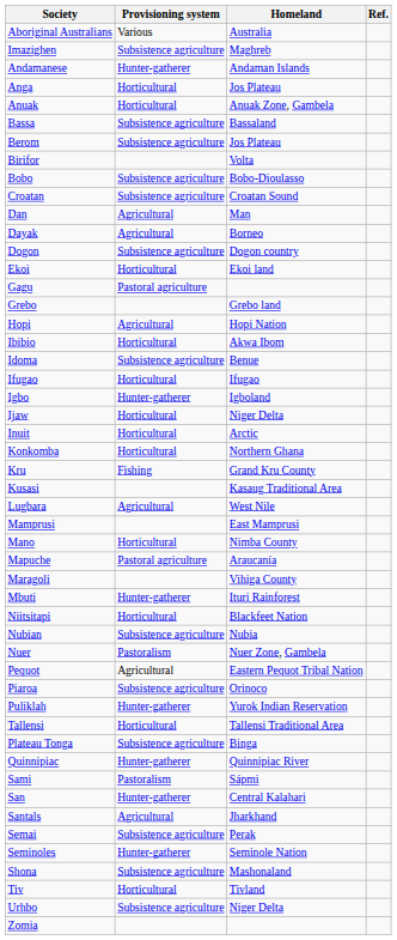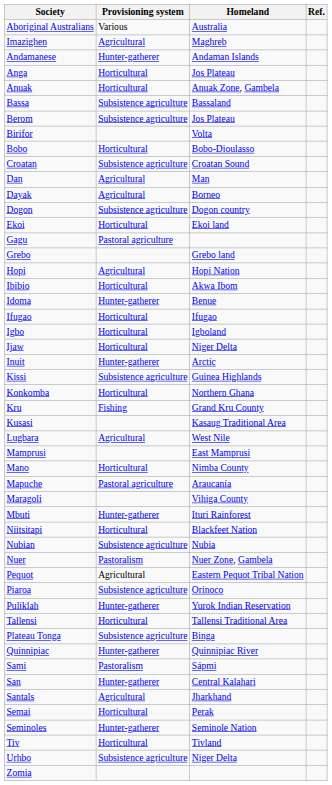 <table class="wikitable sortable">
 <tr>
 <th scope="col">Society</th>
 <th scope="col">Provisioning system</th>
 <th scope="col">Homeland</th>
 <th scope="col">Ref.</th>
 </tr>
 <tr>
 <td><a href='#'>Aboriginal Australians</a></td>
 <td>Various</td>
 <td><a href='#'>Australia</a></td>
 <td></td>
 </tr>
 <tr>
 <td><a href='#'>Imazighen</a></td>
-<td><a href='#'>Subsistence agriculture</a></td>
+<td><a href='#'>Agricultural</a></td>
 <td><a href='#'>Maghreb</a></td>
 <td></td>
 </tr>
 <tr>
 <td><a href='#'>Andamanese</a></td>
 <td><a href='#'>Hunter-gatherer</a></td>
 <td><a href='#'>Andaman Islands</a></td>
 <td></td>
 </tr>
 <tr>
 <td><a href='#'>Anga</a></td>
 <td><a href='#'>Horticultural</a></td>
 <td><a href='#'>Jos Plateau</a></td>
 <td></td>
 </tr>
 <tr>
 <td><a href='#'>Anuak</a></td>
 <td><a href='#'>Horticultural</a></td>
 <td><a href='#'>Anuak Zone</a>, <a href='#'>Gambela</a></td>
 <td></td>
 </tr>
 <tr>
 <td><a href='#'>Bassa</a></td>
 <td><a href='#'>Subsistence agriculture</a></td>
 <td><a href='#'>Bassaland</a></td>
 <td></td>
 </tr>
 <tr>
 <td><a href='#'>Berom</a></td>
 <td><a href='#'>Subsistence agriculture</a></td>
 <td><a href='#'>Jos Plateau</a></td>
 <td></td>
 </tr>
 <tr>
 <td><a href='#'>Birifor</a></td>
 <td></td>
 <td><a href='#'>Volta</a></td>
 <td></td>
 </tr>
 <tr>
 <td><a href='#'>Bobo</a></td>
-<td><a href='#'>Subsistence agriculture</a></td>
+<td><a href='#'>Horticultural</a></td>
 <td><a href='#'>Bobo-Dioulasso</a></td>
 <td></td>
 </tr>
 <tr>
 <td><a href='#'>Croatan</a></td>
 <td><a href='#'>Subsistence agriculture</a></td>
 <td><a href='#'>Croatan Sound</a></td>
 <td></td>
 </tr>
 <tr>
 <td><a href='#'>Dan</a></td>
 <td><a href='#'>Agricultural</a></td>
 <td><a href='#'>Man</a></td>
 <td></td>
 </tr>
 <tr>
 <td><a href='#'>Dayak</a></td>
 <td><a href='#'>Agricultural</a></td>
 <td><a href='#'>Borneo</a></td>
 <td></td>
 </tr>
 <tr>
 <td><a href='#'>Dogon</a></td>
 <td><a href='#'>Subsistence agriculture</a></td>
 <td><a href='#'>Dogon country</a></td>
 <td></td>
 </tr>
 <tr>
 <td><a href='#'>Ekoi</a></td>
 <td><a href='#'>Horticultural</a></td>
 <td><a href='#'>Ekoi land</a></td>
 <td></td>
 </tr>
 <tr>
 <td><a href='#'>Gagu</a></td>
 <td><a href='#'>Pastoral agriculture</a></td>
 <td></td>
 <td></td>
 </tr>
 <tr>
 <td><a href='#'>Grebo</a></td>
 <td></td>
 <td><a href='#'>Grebo land</a></td>
 <td></td>
 </tr>
 <tr>
 <td><a href='#'>Hopi</a></td>
 <td><a href='#'>Agricultural</a></td>
 <td><a href='#'>Hopi Nation</a></td>
 <td></td>
 </tr>
 <tr>
 <td><a href='#'>Ibibio</a></td>
 <td><a href='#'>Horticultural</a></td>
 <td><a href='#'>Akwa Ibom</a></td>
 <td></td>
 </tr>
 <tr>
 <td><a href='#'>Idoma</a></td>
-<td><a href='#'>Subsistence agriculture</a></td>
+<td><a href='#'>Hunter-gatherer</a></td>
 <td><a href='#'>Benue</a></td>
 <td></td>
 </tr>
 <tr>
 <td><a href='#'>Ifugao</a></td>
 <td><a href='#'>Horticultural</a></td>
 <td><a href='#'>Ifugao</a></td>
 <td></td>
 </tr>
 <tr>
 <td><a href='#'>Igbo</a></td>
-<td><a href='#'>Hunter-gatherer</a></td>
+<td><a href='#'>Horticultural</a></td>
 <td><a href='#'>Igboland</a></td>
 <td></td>
 </tr>
 <tr>
 <td><a href='#'>Ijaw</a></td>
 <td><a href='#'>Horticultural</a></td>
 <td><a href='#'>Niger Delta</a></td>
 <td></td>
 </tr>
 <tr>
 <td><a href='#'>Inuit</a></td>
-<td><a href='#'>Horticultural</a></td>
+<td><a href='#'>Hunter-gatherer</a></td>
 <td><a href='#'>Arctic</a></td>
+<td></td>
+</tr>
+<tr>
+<td><a href='#'>Kissi</a></td>
+<td><a href='#'>Subsistence agriculture</a></td>
+<td><a href='#'>Guinea Highlands</a></td>
 <td></td>
 </tr>
 <tr>
 <td><a href='#'>Konkomba</a></td>
 <td><a href='#'>Horticultural</a></td>
 <td><a href='#'>Northern Ghana</a></td>
 <td></td>
 </tr>
 <tr>
 <td><a href='#'>Kru</a></td>
 <td><a href='#'>Fishing</a></td>
 <td><a href='#'>Grand Kru County</a></td>
 <td></td>
 </tr>
 <tr>
 <td><a href='#'>Kusasi</a></td>
 <td></td>
 <td><a href='#'>Kasaug Traditional Area</a></td>
 <td></td>
 </tr>
 <tr>
 <td><a href='#'>Lugbara</a></td>
 <td><a href='#'>Agricultural</a></td>
 <td><a href='#'>West Nile</a></td>
 <td></td>
 </tr>
 <tr>
 <td><a href='#'>Mamprusi</a></td>
 <td></td>
 <td><a href='#'>East Mamprusi</a></td>
 <td></td>
 </tr>
 <tr>
 <td><a href='#'>Mano</a></td>
 <td><a href='#'>Horticultural</a></td>
 <td><a href='#'>Nimba County</a></td>
 <td></td>
 </tr>
 <tr>
 <td><a href='#'>Mapuche</a></td>
 <td><a href='#'>Pastoral agriculture</a></td>
 <td><a href='#'>Araucanía</a></td>
 <td></td>
 </tr>
 <tr>
 <td><a href='#'>Maragoli</a></td>
 <td></td>
 <td><a href='#'>Vihiga County</a></td>
 <td></td>
 </tr>
 <tr>
 <td><a href='#'>Mbuti</a></td>
 <td><a href='#'>Hunter-gatherer</a></td>
 <td><a href='#'>Ituri Rainforest</a></td>
 <td></td>
 </tr>
 <tr>
 <td><a href='#'>Niitsitapi</a></td>
 <td><a href='#'>Horticultural</a></td>
 <td><a href='#'>Blackfeet Nation</a></td>
 <td></td>
 </tr>
 <tr>
 <td><a href='#'>Nubian</a></td>
 <td><a href='#'>Subsistence agriculture</a></td>
 <td><a href='#'>Nubia</a></td>
 <td></td>
 </tr>
 <tr>
 <td><a href='#'>Nuer</a></td>
 <td><a href='#'>Pastoralism</a></td>
 <td><a href='#'>Nuer Zone</a>, <a href='#'>Gambela</a></td>
 <td></td>
 </tr>
 <tr>
 <td><a href='#'>Pequot</a></td>
 <td>Agricultural</td>
 <td><a href='#'>Eastern Pequot Tribal Nation</a></td>
 <td></td>
 </tr>
 <tr>
 <td><a href='#'>Piaroa</a></td>
 <td><a href='#'>Subsistence agriculture</a></td>
 <td><a href='#'>Orinoco</a></td>
 <td></td>
 </tr>
 <tr>
 <td><a href='#'>Puliklah</a></td>
 <td><a href='#'>Hunter-gatherer</a></td>
 <td><a href='#'>Yurok Indian Reservation</a></td>
 <td></td>
 </tr>
 <tr>
 <td><a href='#'>Tallensi</a></td>
 <td><a href='#'>Horticultural</a></td>
 <td><a href='#'>Tallensi Traditional Area</a></td>
 <td></td>
 </tr>
 <tr>
 <td><a href='#'>Plateau Tonga</a></td>
 <td><a href='#'>Subsistence agriculture</a></td>
 <td><a href='#'>Binga</a></td>
 <td></td>
 </tr>
 <tr>
 <td><a href='#'>Quinnipiac</a></td>
 <td><a href='#'>Hunter-gatherer</a></td>
 <td><a href='#'>Quinnipiac River</a></td>
 <td></td>
 </tr>
 <tr>
 <td><a href='#'>Sami</a></td>
 <td><a href='#'>Pastoralism</a></td>
 <td><a href='#'>Sápmi</a></td>
 <td></td>
 </tr>
 <tr>
 <td><a href='#'>San</a></td>
 <td><a href='#'>Hunter-gatherer</a></td>
 <td><a href='#'>Central Kalahari</a></td>
 <td></td>
 </tr>
 <tr>
 <td><a href='#'>Santals</a></td>
 <td><a href='#'>Agricultural</a></td>
 <td><a href='#'>Jharkhand</a></td>
 <td></td>
 </tr>
 <tr>
 <td><a href='#'>Semai</a></td>
-<td><a href='#'>Subsistence agriculture</a></td>
+<td><a href='#'>Horticultural</a></td>
 <td><a href='#'>Perak</a></td>
 <td></td>
 </tr>
 <tr>
 <td><a href='#'>Seminoles</a></td>
 <td><a href='#'>Hunter-gatherer</a></td>
 <td><a href='#'>Seminole Nation</a></td>
-<td></td>
-</tr>
-<tr>
-<td><a href='#'>Shona</a></td>
-<td><a href='#'>Subsistence agriculture</a></td>
-<td><a href='#'>Mashonaland</a></td>
 <td></td>
 </tr>
 <tr>
 <td><a href='#'>Tiv</a></td>
 <td><a href='#'>Horticultural</a></td>
 <td><a href='#'>Tivland</a></td>
 <td></td>
 </tr>
 <tr>
 <td><a href='#'>Urhbo</a></td>
 <td><a href='#'>Subsistence agriculture</a></td>
 <td><a href='#'>Niger Delta</a></td>
 <td></td>
 </tr>
 <tr>
 <td><a href='#'>Zomia</a></td>
 <td></td>
 <td></td>
 <td></td>
 </tr>
 </table>
